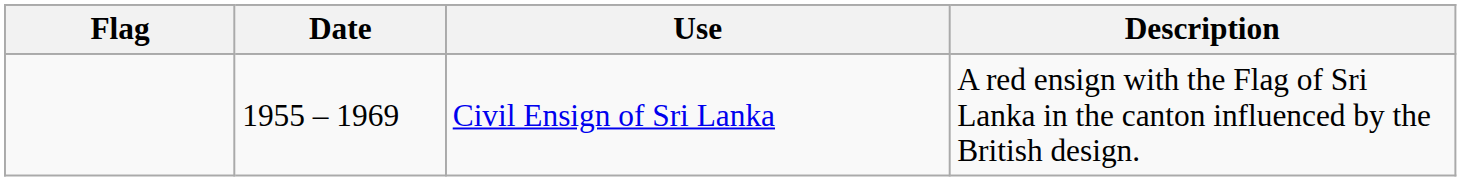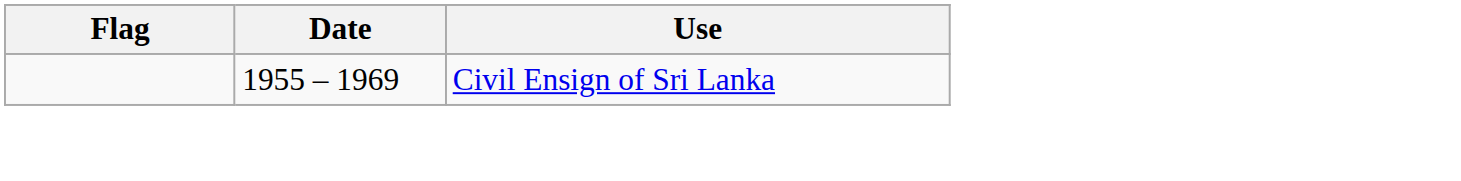 <table class="wikitable">
 <tr>
 <th style="width:110px;">Flag</th>
 <th style="width:100px;">Date</th>
 <th style="width:250px;">Use</th>
-<th style="width:250px;">Description</th>
 </tr>
 <tr>
 <td></td>
 <td>1955 – 1969</td>
 <td><a href='#'>Civil Ensign of Sri Lanka</a></td>
-<td>A red ensign with the Flag of Sri Lanka in the canton influenced by the British design.</td>
 </tr>
 </table>
